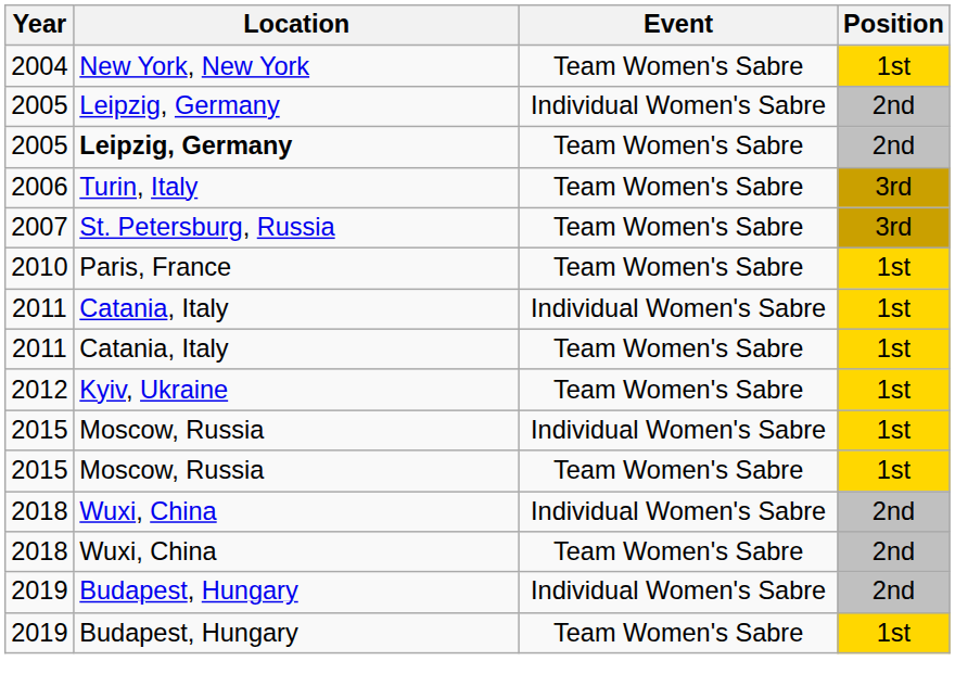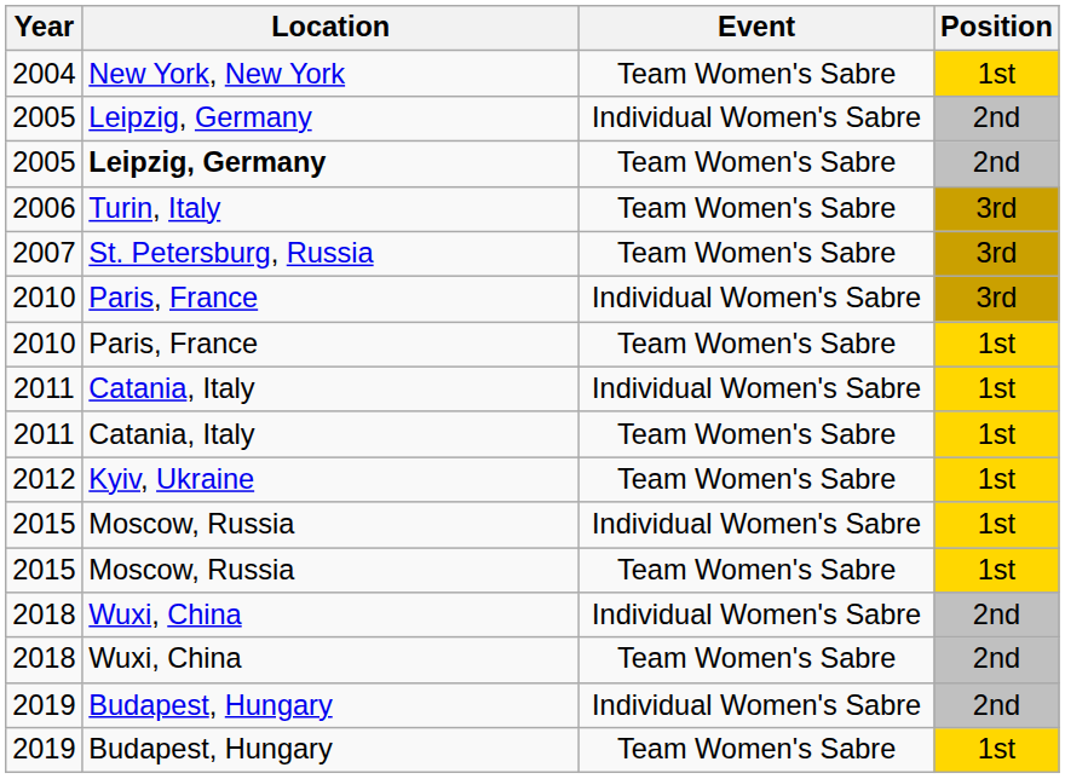 <table class="wikitable" style="text-align:center;">
 <tr>
 <th>Year</th>
 <th style="width:17em">Location</th>
 <th style="width:12em">Event</th>
 <th>Position</th>
 </tr>
 <tr>
 <td>2004</td>
 <td rowspan="1" align="left"> <a href='#'>New York</a>, <a href='#'>New York</a></td>
 <td>Team Women's Sabre</td>
 <td bgcolor="gold">1st</td>
 </tr>
 <tr>
 <td>2005</td>
 <td rowspan="1" align="left"> <a href='#'>Leipzig</a>, <a href='#'>Germany</a></td>
 <td>Individual Women's Sabre</td>
 <td bgcolor="silver">2nd</td>
 </tr>
 <tr>
 <td>2005</td>
 <td rowspan="1" align="left"><strong> Leipzig, Germany</strong></td>
 <td>Team Women's Sabre</td>
 <td bgcolor="silver">2nd</td>
 </tr>
 <tr>
 <td>2006</td>
 <td rowspan="1" align="left"> <a href='#'>Turin</a>, <a href='#'>Italy</a></td>
 <td>Team Women's Sabre</td>
 <td bgcolor="caramel">3rd</td>
 </tr>
 <tr>
 <td rowspan="1">2007</td>
 <td rowspan="1" align="left"> <a href='#'>St. Petersburg</a>, <a href='#'>Russia</a></td>
 <td>Team Women's Sabre</td>
+<td bgcolor="caramel">3rd</td>
+</tr>
+<tr>
+<td>2010</td>
+<td rowspan="1" align="left"> <a href='#'>Paris</a>, <a href='#'>France</a></td>
+<td>Individual Women's Sabre</td>
 <td bgcolor="caramel">3rd</td>
 </tr>
 <tr>
 <td>2010</td>
 <td rowspan="1" align="left"> Paris, France</td>
 <td>Team Women's Sabre</td>
 <td bgcolor="gold">1st</td>
 </tr>
 <tr>
 <td>2011</td>
 <td rowspan="1" align="left"> <a href='#'>Catania</a>, Italy</td>
 <td>Individual Women's Sabre</td>
 <td bgcolor="gold">1st</td>
 </tr>
 <tr>
 <td>2011</td>
 <td rowspan="1" align="left"> Catania, Italy</td>
 <td>Team Women's Sabre</td>
 <td bgcolor="gold">1st</td>
 </tr>
 <tr>
 <td>2012</td>
 <td rowspan="1" align="left"> <a href='#'>Kyiv</a>, <a href='#'>Ukraine</a></td>
 <td>Team Women's Sabre</td>
 <td bgcolor="gold">1st</td>
 </tr>
 <tr>
 <td>2015</td>
 <td rowspan="1" align="left"> Moscow, Russia</td>
 <td>Individual Women's Sabre</td>
 <td bgcolor="gold">1st</td>
 </tr>
 <tr>
 <td>2015</td>
 <td rowspan="1" align="left"> Moscow, Russia</td>
 <td>Team Women's Sabre</td>
 <td bgcolor="gold">1st</td>
 </tr>
 <tr>
 <td>2018</td>
 <td rowspan="1" align="left"> <a href='#'>Wuxi</a>, <a href='#'>China</a></td>
 <td>Individual Women's Sabre</td>
 <td bgcolor="silver">2nd</td>
 </tr>
 <tr>
 <td>2018</td>
 <td rowspan="1" align="left"> Wuxi, China</td>
 <td>Team Women's Sabre</td>
 <td bgcolor="silver">2nd</td>
 </tr>
 <tr>
 <td>2019</td>
 <td rowspan="1" align="left"> <a href='#'>Budapest</a>, <a href='#'>Hungary</a></td>
 <td>Individual Women's Sabre</td>
 <td bgcolor="silver">2nd</td>
 </tr>
 <tr>
 <td>2019</td>
 <td rowspan="1" align="left"> Budapest, Hungary</td>
 <td>Team Women's Sabre</td>
 <td bgcolor="gold">1st</td>
 </tr>
 </table>
